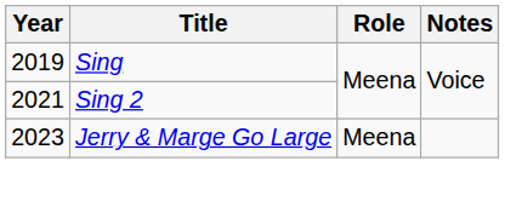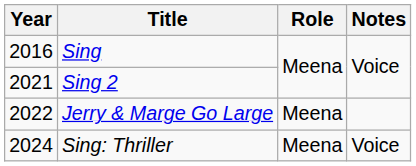 <table class="wikitable">
 <tr>
 <th>Year</th>
 <th>Title</th>
 <th>Role</th>
 <th class="unsortable">Notes</th>
 </tr>
 <tr>
-<td>2019</td>
+<td>2016</td>
 <td><em><a href='#'>Sing</a></em></td>
 <td rowspan="2">Meena</td>
 <td rowspan="2">Voice</td>
 </tr>
 <tr>
 <td>2021</td>
 <td><em><a href='#'>Sing 2</a></em></td>
 </tr>
 <tr>
-<td>2023</td>
+<td>2022</td>
 <td><em><a href='#'>Jerry & Marge Go Large</a></em></td>
 <td>Meena</td>
 <td></td>
 </tr>
+<tr>
+<td>2024</td>
+<td><em>Sing: Thriller</em></td>
+<td>Meena</td>
+<td>Voice</td>
+</tr>
 </table>
